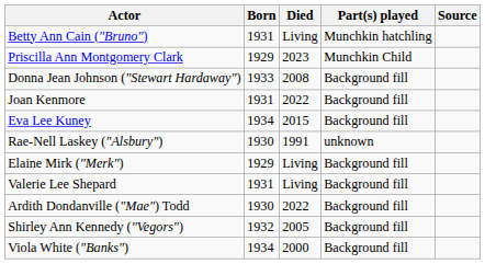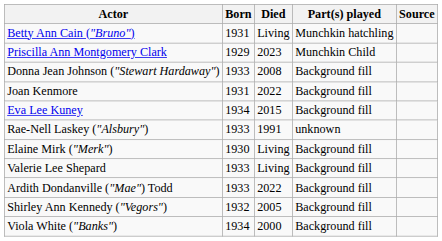 <table class="wikitable sortable">
 <tr valign=bottom>
 <th>Actor</th>
 <th>Born</th>
 <th>Died</th>
 <th>Part(s) played</th>
 <th>Source</th>
 </tr>
 <tr>
 <td><a href='#'>Betty Ann Cain (<em>"Bruno"</em>)</a></td>
 <td>1931</td>
 <td>Living</td>
 <td>Munchkin hatchling</td>
 <td></td>
 </tr>
 <tr>
 <td><a href='#'>Priscilla Ann Montgomery Clark</a></td>
 <td>1929</td>
 <td>2023</td>
 <td>Munchkin Child</td>
 <td></td>
 </tr>
 <tr>
 <td>Donna Jean Johnson (<em>"Stewart Hardaway"</em>)</td>
 <td>1933</td>
 <td>2008</td>
 <td>Background fill</td>
 <td></td>
 </tr>
 <tr>
 <td>Joan Kenmore</td>
 <td>1931</td>
 <td>2022</td>
 <td>Background fill</td>
 <td></td>
 </tr>
 <tr>
 <td><a href='#'>Eva Lee Kuney</a></td>
 <td>1934</td>
 <td>2015</td>
 <td>Background fill</td>
 <td></td>
 </tr>
 <tr>
 <td>Rae-Nell Laskey (<em>"Alsbury"</em>)</td>
-<td>1930</td>
+<td>1933</td>
 <td>1991</td>
 <td>unknown</td>
 <td></td>
 </tr>
 <tr>
 <td>Elaine Mirk (<em>"Merk"</em>)</td>
-<td>1929</td>
+<td>1930</td>
 <td>Living</td>
 <td>Background fill</td>
 <td></td>
 </tr>
 <tr>
 <td>Valerie Lee Shepard</td>
-<td>1931</td>
+<td>1933</td>
 <td>Living</td>
 <td>Background fill</td>
 <td></td>
 </tr>
 <tr>
 <td>Ardith Dondanville (<em>"Mae"</em>) Todd</td>
-<td>1930</td>
+<td>1933</td>
 <td>2022</td>
 <td>Background fill</td>
 <td></td>
 </tr>
 <tr>
 <td>Shirley Ann Kennedy (<em>"Vegors"</em>)</td>
 <td>1932</td>
 <td>2005</td>
 <td>Background fill</td>
 <td></td>
 </tr>
 <tr>
 <td>Viola White (<em>"Banks"</em>)</td>
 <td>1934</td>
 <td>2000</td>
 <td>Background fill</td>
 <td></td>
 </tr>
 </table>
